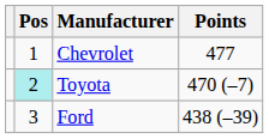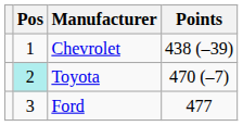 <table class="wikitable" style="font-size: 95%;">
 <tr>
 <th></th>
 <th>Pos</th>
 <th>Manufacturer</th>
 <th>Points</th>
 </tr>
 <tr>
 <td align="left"></td>
 <td style="text-align:center;">1</td>
 <td><a href='#'>Chevrolet</a></td>
-<td style="text-align:center;">477</td>
+<td style="text-align:center;">438 (–39)</td>
 </tr>
 <tr>
 <td align="left"></td>
 <td style="background: paleturquoise; text-align:center;">2</td>
 <td><a href='#'>Toyota</a></td>
 <td style="text-align:center;">470 (–7)</td>
 </tr>
 <tr>
 <td align="left"></td>
 <td style="text-align:center;">3</td>
 <td><a href='#'>Ford</a></td>
-<td style="text-align:center;">438 (–39)</td>
+<td style="text-align:center;">477</td>
 </tr>
 <tr class="sortbottom">
 </tr>
 </table>
